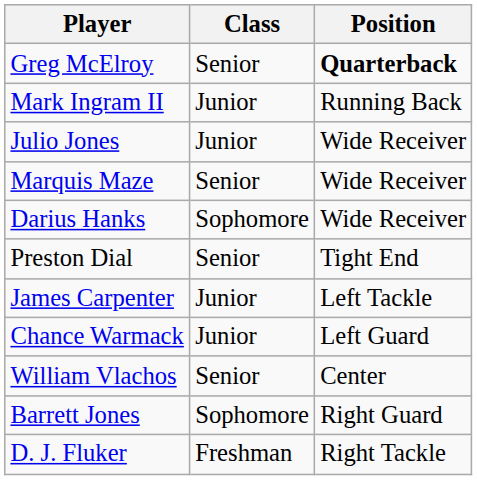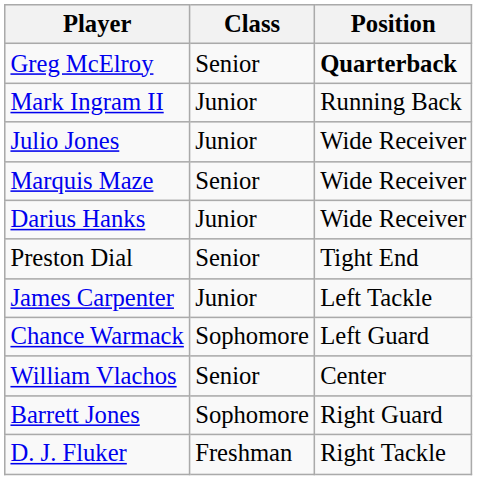 <table class="wikitable" border="1">
 <tr>
 <th>Player</th>
 <th>Class</th>
 <th>Position</th>
 </tr>
 <tr>
 <td><a href='#'>Greg McElroy</a></td>
 <td>Senior</td>
 <td><strong>Quarterback</strong></td>
 </tr>
 <tr>
 <td><a href='#'>Mark Ingram II</a></td>
 <td>Junior</td>
 <td>Running Back</td>
 </tr>
 <tr>
 <td><a href='#'>Julio Jones</a></td>
 <td>Junior</td>
 <td>Wide Receiver</td>
 </tr>
 <tr>
 <td><a href='#'>Marquis Maze</a></td>
 <td>Senior</td>
 <td>Wide Receiver</td>
 </tr>
 <tr>
 <td><a href='#'>Darius Hanks</a></td>
-<td>Sophomore</td>
+<td>Junior</td>
 <td>Wide Receiver</td>
 </tr>
 <tr>
 <td>Preston Dial</td>
 <td>Senior</td>
 <td>Tight End</td>
 </tr>
 <tr>
 <td><a href='#'>James Carpenter</a></td>
 <td>Junior</td>
 <td>Left Tackle</td>
 </tr>
 <tr>
 <td><a href='#'>Chance Warmack</a></td>
-<td>Junior</td>
+<td>Sophomore</td>
 <td>Left Guard</td>
 </tr>
 <tr>
 <td><a href='#'>William Vlachos</a></td>
 <td>Senior</td>
 <td>Center</td>
 </tr>
 <tr>
 <td><a href='#'>Barrett Jones</a></td>
 <td>Sophomore</td>
 <td>Right Guard</td>
 </tr>
 <tr>
 <td><a href='#'>D. J. Fluker</a></td>
 <td>Freshman</td>
 <td>Right Tackle</td>
 </tr>
 </table>
